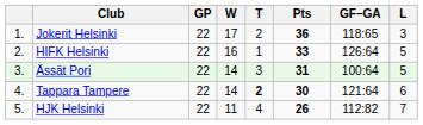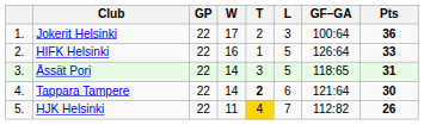 <table class="wikitable">
 <tr>
 <th width="30"></th>
 <th width="200">Club</th>
 <th width="30">GP</th>
 <th width="30">W</th>
 <th width="30">T</th>
+<th width="30">L</th>
+<th width="70">GF–GA</th>
 <th width="70">Pts</th>
-<th width="70">GF–GA</th>
-<th width="30">L</th>
 </tr>
 <tr align="center">
 <td>1.</td>
 <td align="left"><a href='#'>Jokerit Helsinki</a></td>
 <td>22</td>
 <td>17</td>
 <td>2</td>
+<td>3</td>
+<td>100:64</td>
 <td><strong>36</strong></td>
-<td>118:65</td>
-<td>3</td>
 </tr>
 <tr align="center">
 <td>2.</td>
 <td align="left"><a href='#'>HIFK Helsinki</a></td>
 <td>22</td>
 <td>16</td>
 <td>1</td>
+<td>5</td>
+<td>126:64</td>
 <td><strong>33</strong></td>
-<td>126:64</td>
-<td>5</td>
 </tr>
 <tr bgcolor="#e6fae6" align="center">
 <td>3.</td>
 <td align="left"><a href='#'>Ässät Pori</a></td>
 <td>22</td>
 <td>14</td>
 <td>3</td>
+<td>5</td>
+<td>118:65</td>
 <td><strong>31</strong></td>
-<td>100:64</td>
-<td>5</td>
 </tr>
 <tr align="center">
 <td>4.</td>
 <td align="left"><a href='#'>Tappara Tampere</a></td>
 <td>22</td>
 <td>14</td>
 <td><strong>2</strong></td>
+<td>6</td>
+<td>121:64</td>
 <td><strong>30</strong></td>
-<td>121:64</td>
-<td>6</td>
 </tr>
 <tr align="center">
 <td>5.</td>
 <td align="left"><a href='#'>HJK Helsinki</a></td>
 <td>22</td>
 <td>11</td>
-<td>4</td>
+<td style="background: gold;">4</td>
+<td>7</td>
+<td>112:82</td>
 <td><strong>26</strong></td>
-<td>112:82</td>
-<td>7</td>
 </tr>
 </table>
